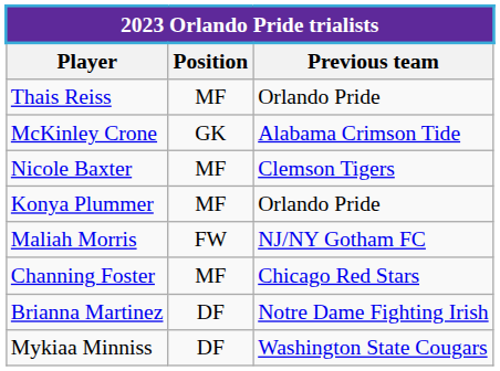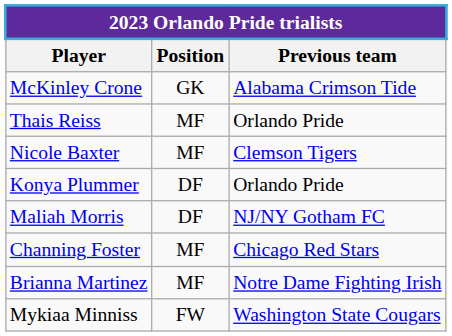 <table class="wikitable" style="text-align:left; font-size:95%;">
 <tr>
 <th colspan="3" style="background:#5E299A; color:white; border:2px solid #3aadd9;" scope="col">2023 Orlando Pride trialists</th>
 </tr>
 <tr>
 <th>Player</th>
 <th>Position</th>
 <th>Previous team</th>
 </tr>
 <tr>
+<td> <a href='#'>McKinley Crone</a> </td>
+<td align="center">GK</td>
+<td> <a href='#'>Alabama Crimson Tide</a></td>
+</tr>
+<tr>
 <td> <a href='#'>Thais Reiss</a> </td>
 <td align="center">MF</td>
 <td> Orlando Pride</td>
-</tr>
-<tr>
-<td> <a href='#'>McKinley Crone</a> </td>
-<td align="center">GK</td>
-<td> <a href='#'>Alabama Crimson Tide</a></td>
 </tr>
 <tr>
 <td> <a href='#'>Nicole Baxter</a></td>
 <td align="center">MF</td>
 <td> <a href='#'>Clemson Tigers</a></td>
 </tr>
 <tr>
 <td> <a href='#'>Konya Plummer</a></td>
-<td align="center">MF</td>
+<td align="center">DF</td>
 <td> Orlando Pride</td>
 </tr>
 <tr>
 <td> <a href='#'>Maliah Morris</a> </td>
-<td align="center">FW</td>
+<td align="center">DF</td>
 <td> <a href='#'>NJ/NY Gotham FC</a></td>
 </tr>
 <tr>
 <td> <a href='#'>Channing Foster</a></td>
 <td align="center">MF</td>
 <td> <a href='#'>Chicago Red Stars</a></td>
 </tr>
 <tr>
 <td> <a href='#'>Brianna Martinez</a> </td>
-<td align="center">DF</td>
+<td align="center">MF</td>
 <td> <a href='#'>Notre Dame Fighting Irish</a></td>
 </tr>
 <tr>
 <td> Mykiaa Minniss</td>
-<td align="center">DF</td>
+<td align="center">FW</td>
 <td> <a href='#'>Washington State Cougars</a></td>
 </tr>
 </table>
